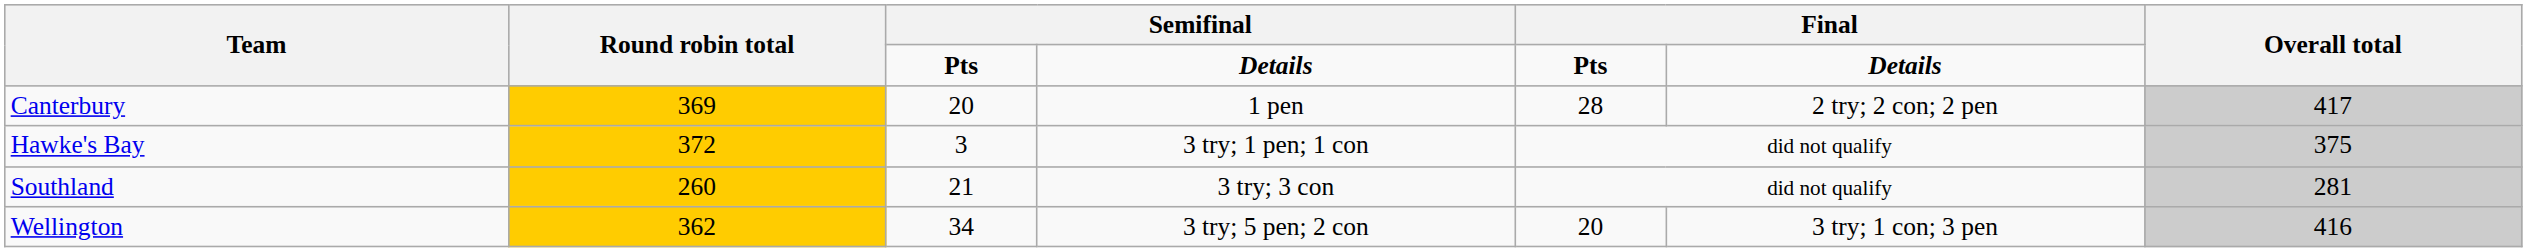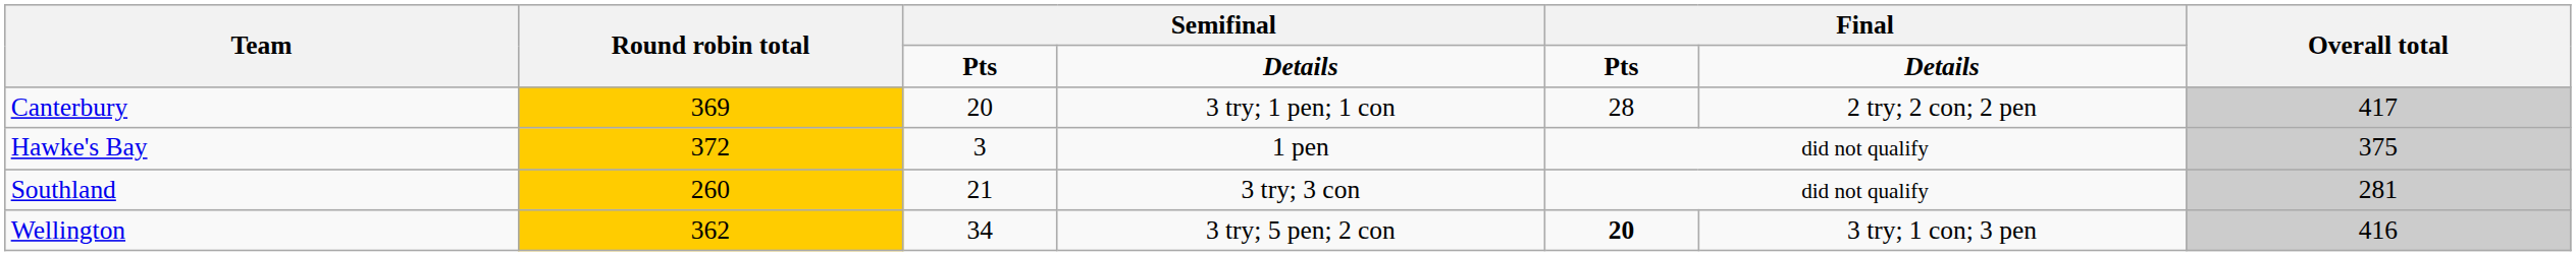 <table class="wikitable" style="text-align:center" width=100%>
 <tr>
 <th rowspan=2 width=20%>Team</th>
 <th rowspan=2 width=15%>Round robin total</th>
 <th colspan=2 width=25%>Semifinal</th>
 <th colspan=2 width=25%>Final</th>
 <th rowspan=2 width=15%>Overall total</th>
 </tr>
 <tr>
 <td width=6%><strong>Pts</strong></td>
 <td width=19%><strong><em>Details</em></strong></td>
 <td width=6%><strong>Pts</strong></td>
 <td width=19%><strong><em>Details</em></strong></td>
 </tr>
 <tr>
 <td align=left><a href='#'>Canterbury</a></td>
 <td bgcolor=#ffcc00>369</td>
 <td>20</td>
-<td>1 pen</td>
+<td>3 try; 1 pen; 1 con</td>
 <td>28</td>
 <td>2 try; 2 con; 2 pen</td>
 <td bgcolor=#cccccc>417</td>
 </tr>
 <tr>
 <td align=left><a href='#'>Hawke's Bay</a></td>
 <td bgcolor=ffcc00>372</td>
 <td>3</td>
-<td>3 try; 1 pen; 1 con</td>
+<td>1 pen</td>
 <td colspan=2><small>did not qualify</small></td>
 <td bgcolor=#cccccc>375</td>
 </tr>
 <tr>
 <td align=left><a href='#'>Southland</a></td>
 <td bgcolor=#ffcc00>260</td>
 <td>21</td>
 <td>3 try; 3 con</td>
 <td colspan=2><small>did not qualify</small></td>
 <td bgcolor=#cccccc>281</td>
 </tr>
 <tr>
 <td align=left><a href='#'>Wellington</a></td>
 <td bgcolor=#ffcc00>362</td>
 <td>34</td>
 <td>3 try; 5 pen; 2 con</td>
-<td>20</td>
+<td><strong>20</strong></td>
 <td>3 try; 1 con; 3 pen</td>
 <td bgcolor=#cccccc>416</td>
 </tr>
 </table>
